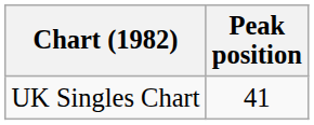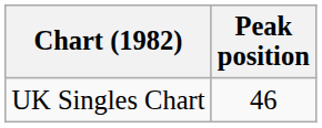 <table class="wikitable">
 <tr>
 <th>Chart (1982)</th>
 <th>Peak<br>position</th>
 </tr>
 <tr>
 <td align="left">UK Singles Chart</td>
-<td style="text-align:center;">41</td>
+<td style="text-align:center;">46</td>
 </tr>
 </table>
